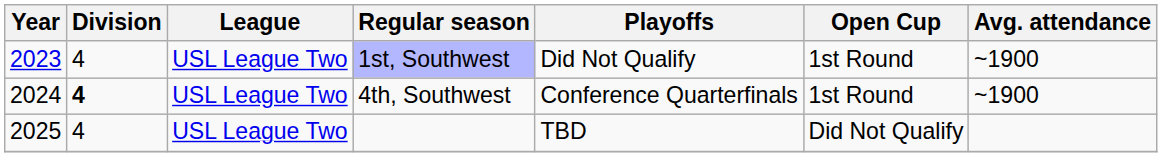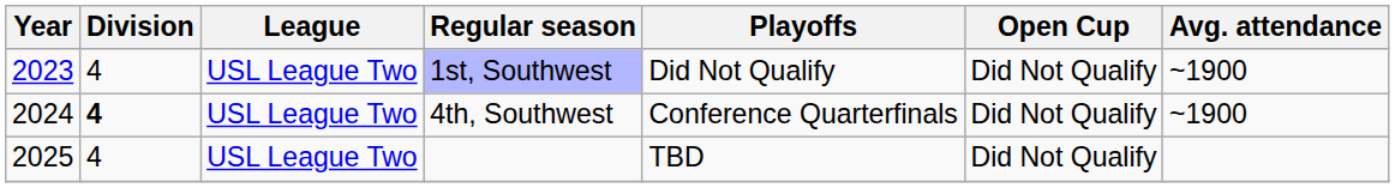 <table class="wikitable">
 <tr>
 <th>Year</th>
 <th>Division</th>
 <th>League</th>
 <th>Regular season</th>
 <th>Playoffs</th>
 <th>Open Cup</th>
 <th>Avg. attendance</th>
 </tr>
 <tr>
 <td><a href='#'>2023</a></td>
 <td>4</td>
 <td><a href='#'>USL League Two</a></td>
 <td bgcolor="B3B7FF">1st, Southwest</td>
 <td>Did Not Qualify</td>
-<td>1st Round</td>
+<td>Did Not Qualify</td>
 <td>~1900</td>
 </tr>
 <tr>
 <td>2024</td>
 <td><strong>4</strong></td>
 <td><a href='#'>USL League Two</a></td>
 <td>4th, Southwest</td>
 <td>Conference Quarterfinals</td>
-<td>1st Round</td>
+<td>Did Not Qualify</td>
 <td>~1900</td>
 </tr>
 <tr>
 <td>2025</td>
 <td>4</td>
 <td><a href='#'>USL League Two</a></td>
 <td></td>
 <td>TBD</td>
 <td>Did Not Qualify</td>
 <td></td>
 </tr>
 <tr>
 </tr>
 </table>
